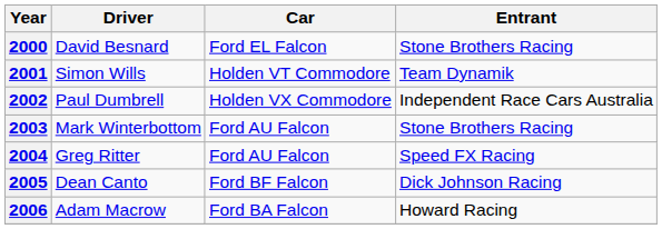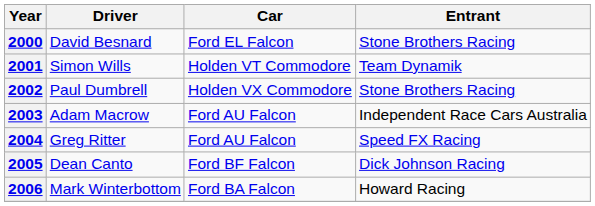 <table class="wikitable">
 <tr style="font-weight:bold">
 <th>Year</th>
 <th>Driver</th>
 <th>Car</th>
 <th>Entrant</th>
 </tr>
 <tr>
 <th><a href='#'>2000</a></th>
 <td> <a href='#'>David Besnard</a></td>
 <td><a href='#'>Ford EL Falcon</a></td>
 <td><a href='#'>Stone Brothers Racing</a></td>
 </tr>
 <tr>
 <th><a href='#'>2001</a></th>
 <td> <a href='#'>Simon Wills</a></td>
 <td><a href='#'>Holden VT Commodore</a></td>
 <td><a href='#'>Team Dynamik</a></td>
 </tr>
 <tr>
 <th><a href='#'>2002</a></th>
 <td> <a href='#'>Paul Dumbrell</a></td>
 <td><a href='#'>Holden VX Commodore</a></td>
-<td>Independent Race Cars Australia</td>
+<td><a href='#'>Stone Brothers Racing</a></td>
 </tr>
 <tr>
 <th><a href='#'>2003</a></th>
-<td> <a href='#'>Mark Winterbottom</a></td>
+<td> <a href='#'>Adam Macrow</a></td>
 <td><a href='#'>Ford AU Falcon</a></td>
-<td><a href='#'>Stone Brothers Racing</a></td>
+<td>Independent Race Cars Australia</td>
 </tr>
 <tr>
 <th><a href='#'>2004</a></th>
 <td> <a href='#'>Greg Ritter</a></td>
 <td><a href='#'>Ford AU Falcon</a></td>
 <td><a href='#'>Speed FX Racing</a></td>
 </tr>
 <tr>
 <th><a href='#'>2005</a></th>
 <td> <a href='#'>Dean Canto</a></td>
 <td><a href='#'>Ford BF Falcon</a></td>
 <td><a href='#'>Dick Johnson Racing</a></td>
 </tr>
 <tr>
 <th><a href='#'>2006</a></th>
-<td> <a href='#'>Adam Macrow</a></td>
+<td> <a href='#'>Mark Winterbottom</a></td>
 <td><a href='#'>Ford BA Falcon</a></td>
 <td>Howard Racing</td>
 </tr>
 <tr>
 </tr>
 </table>
